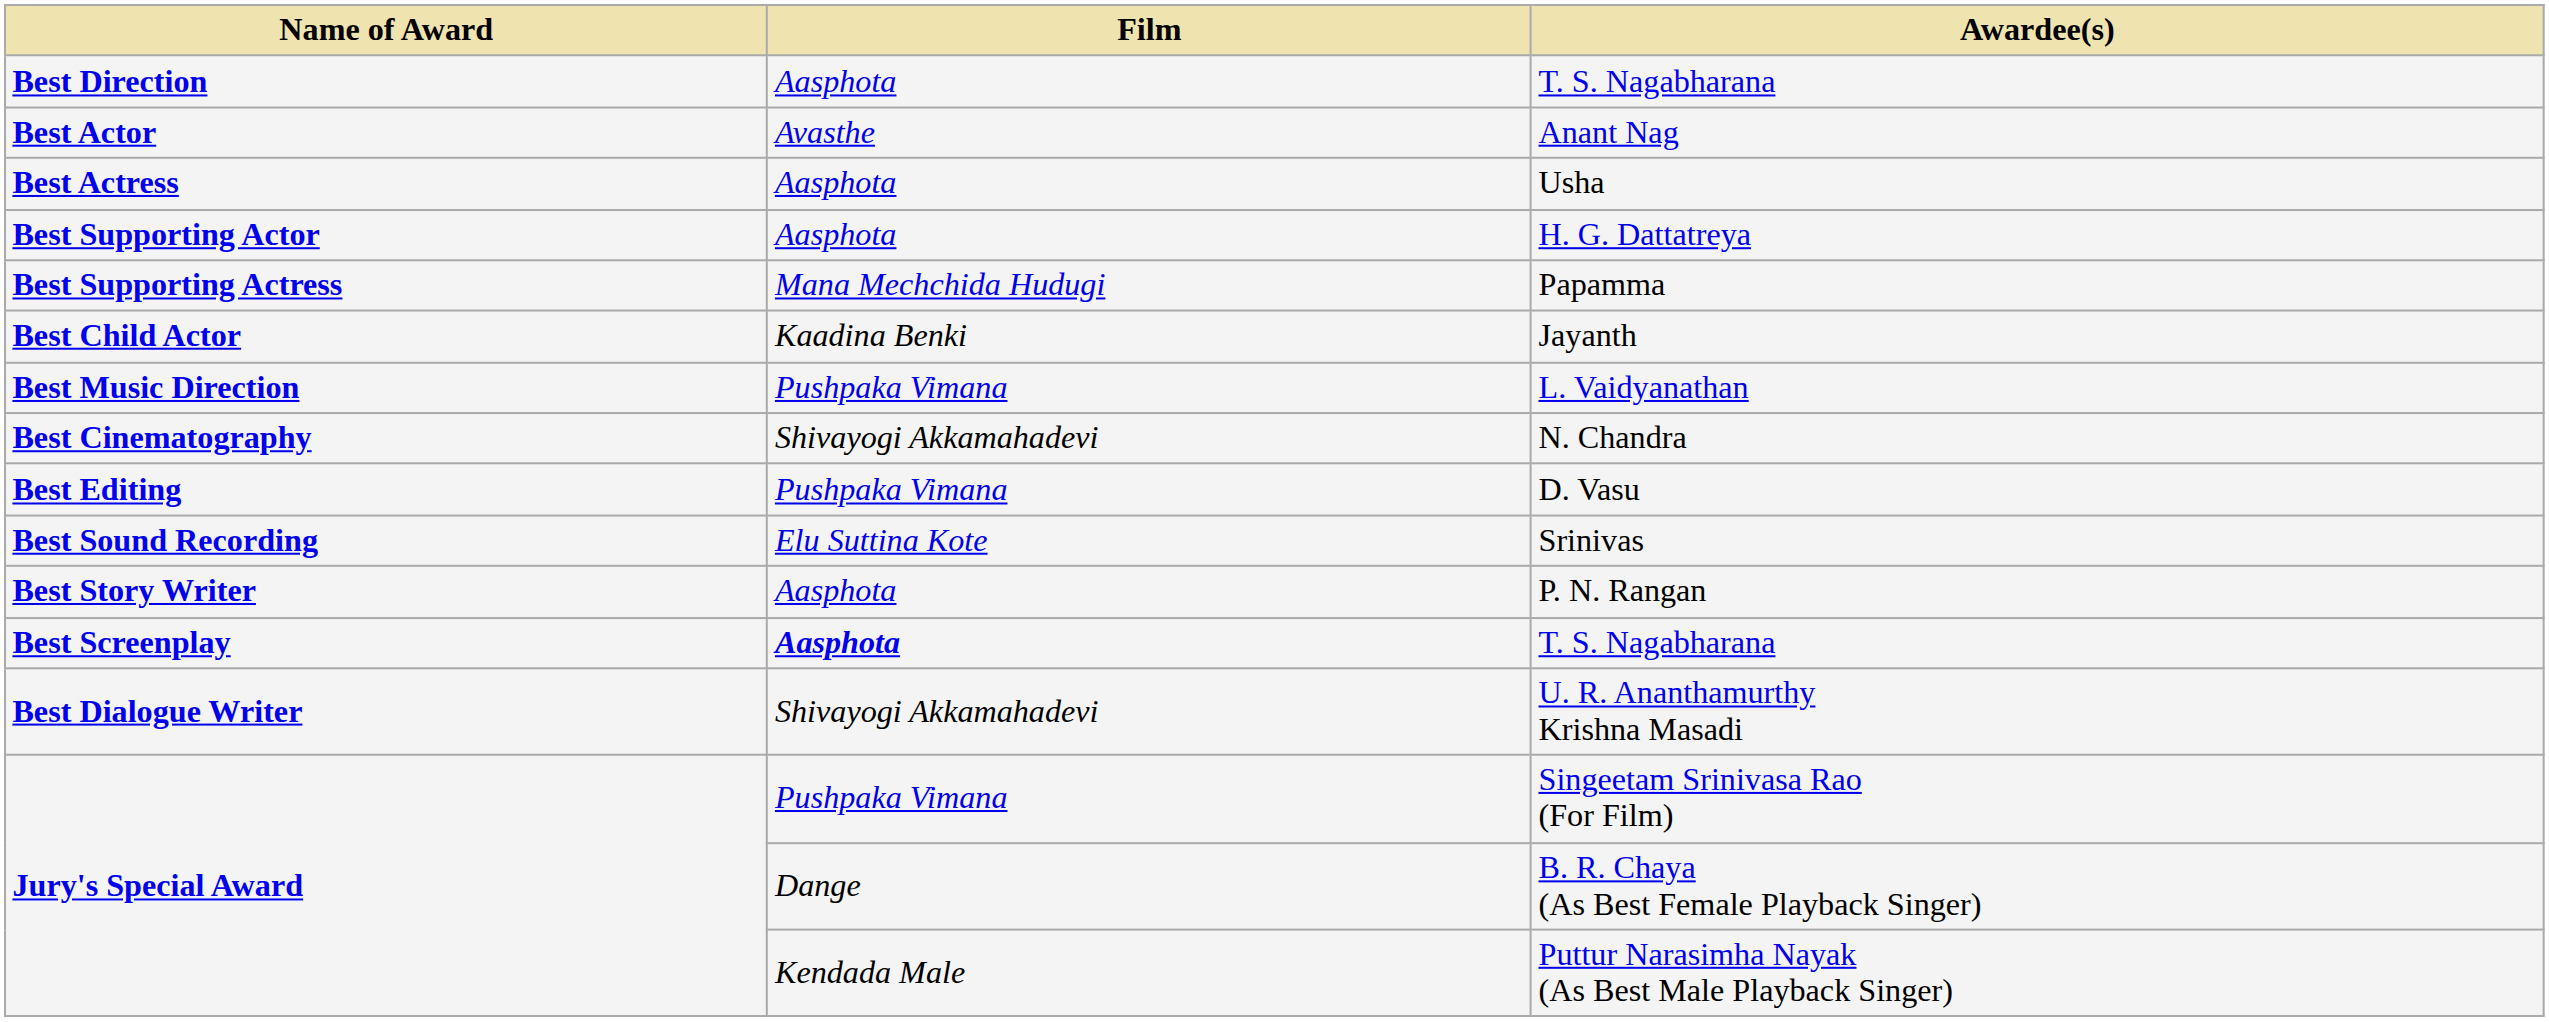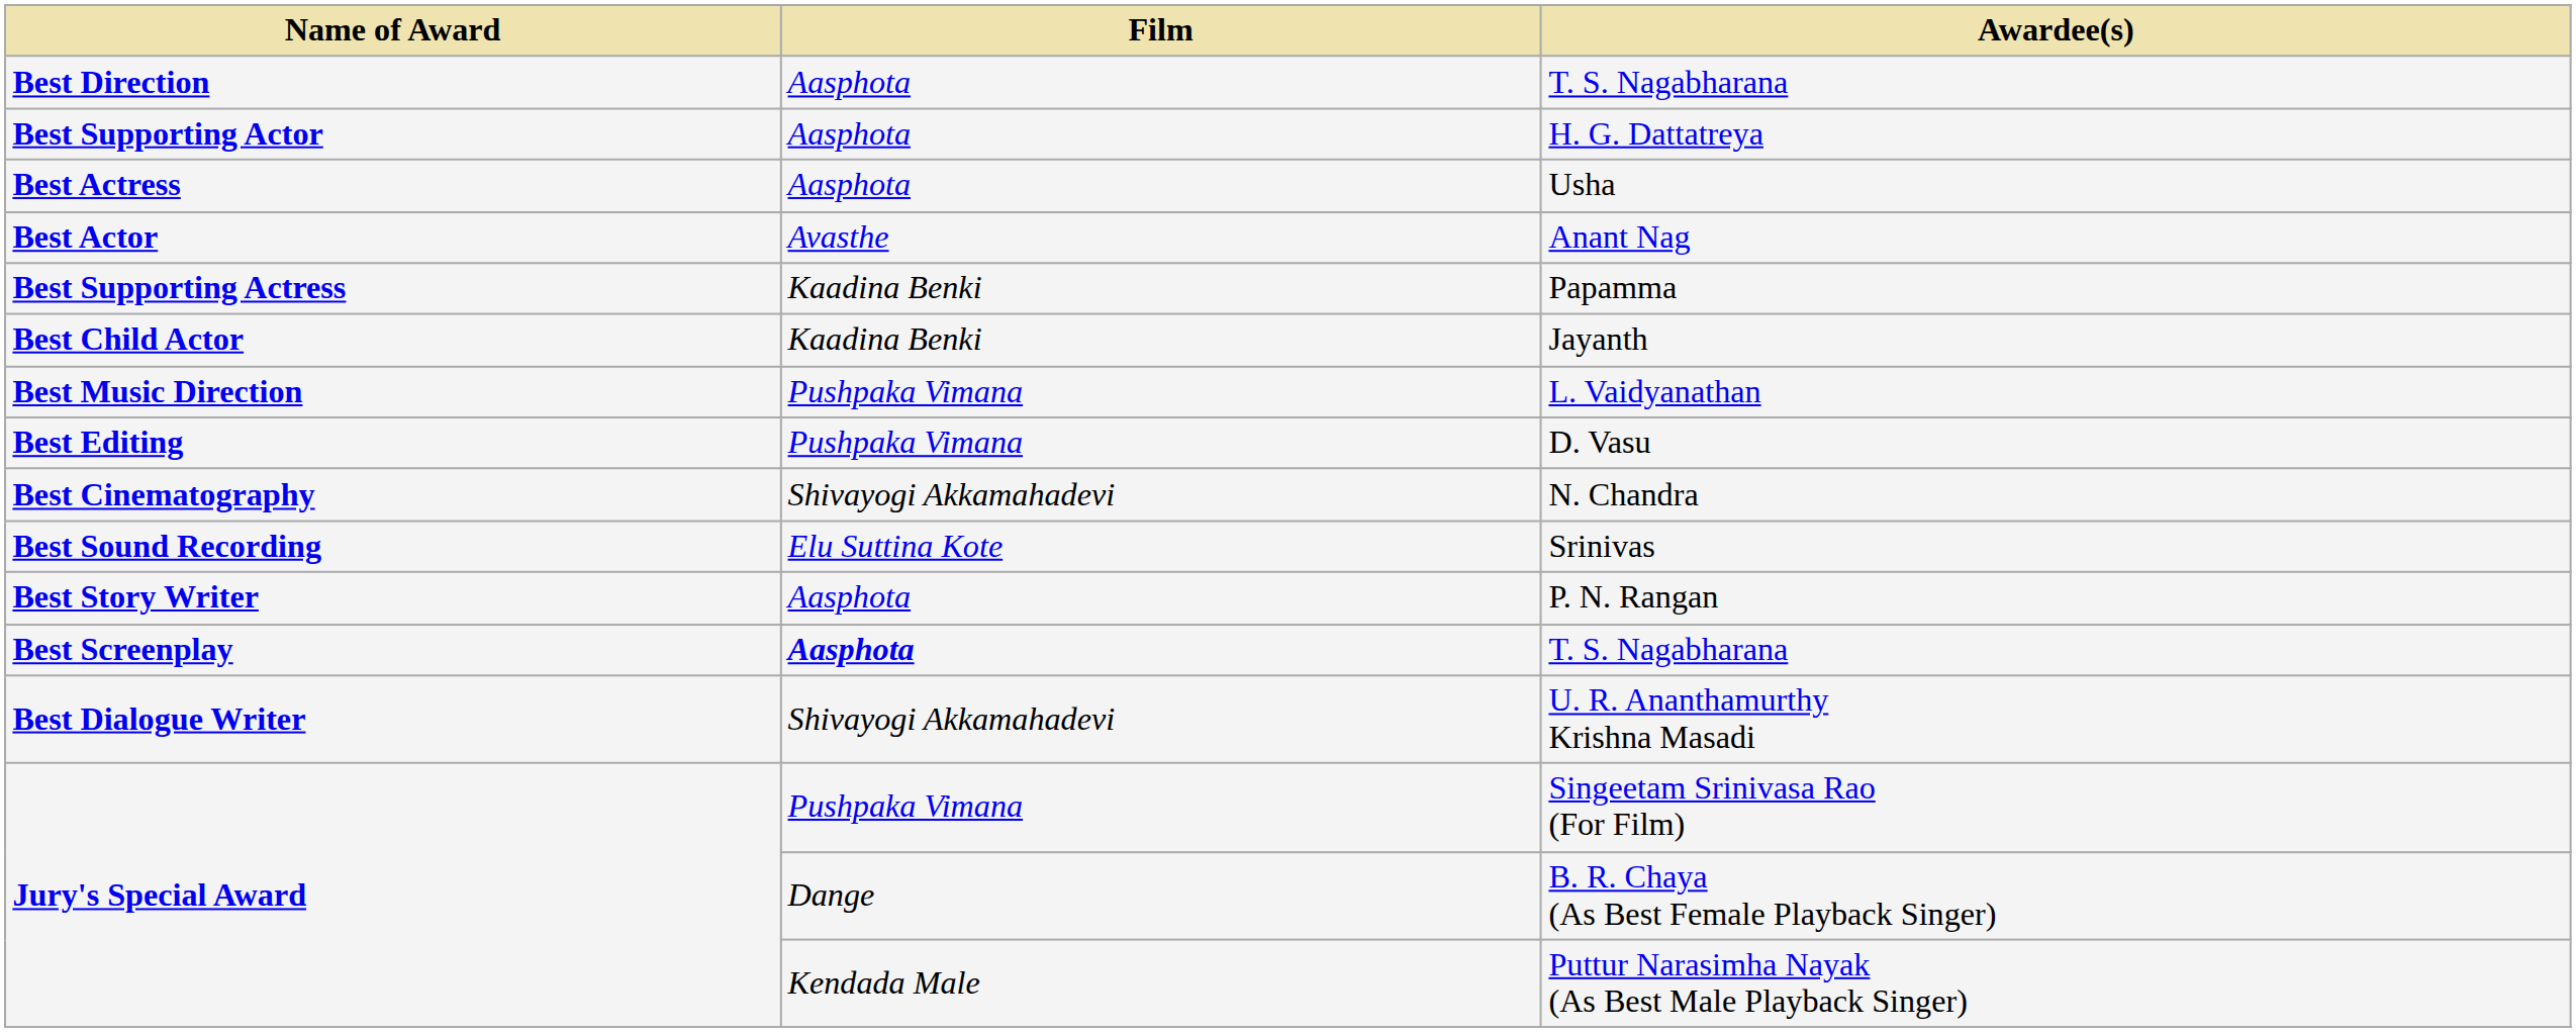 <table class="wikitable" style="width:100%;">
 <tr>
 <th style="background-color:#EFE4B0;">Name of Award</th>
 <th style="background-color:#EFE4B0;">Film</th>
 <th style="background-color:#EFE4B0;">Awardee(s)</th>
 </tr>
 <tr style="background-color:#F4F4F4">
 <td><strong><a href='#'>Best Direction</a></strong></td>
 <td><em><a href='#'>Aasphota</a></em></td>
 <td><a href='#'>T. S. Nagabharana</a></td>
 </tr>
 <tr style="background-color:#F4F4F4">
-<td><strong><a href='#'>Best Actor</a></strong></td>
-<td><em><a href='#'>Avasthe</a></em></td>
-<td><a href='#'>Anant Nag</a></td>
+<td><strong><a href='#'>Best Supporting Actor</a></strong></td>
+<td><em><a href='#'>Aasphota</a></em></td>
+<td><a href='#'>H. G. Dattatreya</a></td>
 </tr>
 <tr style="background-color:#F4F4F4">
 <td><strong><a href='#'>Best Actress</a></strong></td>
 <td><em><a href='#'>Aasphota</a></em></td>
 <td>Usha</td>
 </tr>
 <tr style="background-color:#F4F4F4">
-<td><strong><a href='#'>Best Supporting Actor</a></strong></td>
-<td><em><a href='#'>Aasphota</a></em></td>
-<td><a href='#'>H. G. Dattatreya</a></td>
+<td><strong><a href='#'>Best Actor</a></strong></td>
+<td><em><a href='#'>Avasthe</a></em></td>
+<td><a href='#'>Anant Nag</a></td>
 </tr>
 <tr style="background-color:#F4F4F4">
 <td><strong><a href='#'>Best Supporting Actress</a></strong></td>
-<td><em><a href='#'>Mana Mechchida Hudugi</a></em></td>
+<td><em>Kaadina Benki</em></td>
 <td>Papamma</td>
 </tr>
 <tr style="background-color:#F4F4F4">
 <td><strong><a href='#'>Best Child Actor</a></strong></td>
 <td><em>Kaadina Benki</em></td>
 <td>Jayanth</td>
 </tr>
 <tr style="background-color:#F4F4F4">
 <td><strong><a href='#'>Best Music Direction</a></strong></td>
 <td><em><a href='#'>Pushpaka Vimana</a></em></td>
 <td><a href='#'>L. Vaidyanathan</a></td>
 </tr>
 <tr style="background-color:#F4F4F4">
+<td><strong><a href='#'>Best Editing</a></strong></td>
+<td><em><a href='#'>Pushpaka Vimana</a></em></td>
+<td>D. Vasu</td>
+</tr>
+<tr style="background-color:#F4F4F4">
 <td><strong><a href='#'>Best Cinematography</a></strong></td>
 <td><em>Shivayogi Akkamahadevi</em></td>
 <td>N. Chandra</td>
-</tr>
-<tr style="background-color:#F4F4F4">
-<td><strong><a href='#'>Best Editing</a></strong></td>
-<td><em><a href='#'>Pushpaka Vimana</a></em></td>
-<td>D. Vasu</td>
 </tr>
 <tr style="background-color:#F4F4F4">
 <td><strong><a href='#'>Best Sound Recording</a></strong></td>
 <td><em><a href='#'>Elu Suttina Kote</a></em></td>
 <td>Srinivas</td>
 </tr>
 <tr style="background-color:#F4F4F4">
 <td><strong><a href='#'>Best Story Writer</a></strong></td>
 <td><em><a href='#'>Aasphota</a></em></td>
 <td>P. N. Rangan</td>
 </tr>
 <tr style="background-color:#F4F4F4">
 <td><strong><a href='#'>Best Screenplay</a></strong></td>
 <td><strong><em><a href='#'>Aasphota</a></em></strong></td>
 <td><a href='#'>T. S. Nagabharana</a></td>
 </tr>
 <tr style="background-color:#F4F4F4">
 <td><strong><a href='#'>Best Dialogue Writer</a></strong></td>
 <td><em>Shivayogi Akkamahadevi</em></td>
 <td><a href='#'>U. R. Ananthamurthy</a><br>Krishna Masadi</td>
 </tr>
 <tr style="background-color:#F4F4F4">
 <td rowspan="3"><strong><a href='#'>Jury's Special Award</a></strong></td>
 <td><em><a href='#'>Pushpaka Vimana</a></em></td>
 <td><a href='#'>Singeetam Srinivasa Rao</a><br>(For Film)</td>
 </tr>
 <tr style="background-color:#F4F4F4">
 <td><em>Dange</em></td>
 <td><a href='#'>B. R. Chaya</a><br>(As Best Female Playback Singer)</td>
 </tr>
 <tr style="background-color:#F4F4F4">
 <td><em>Kendada Male</em></td>
 <td><a href='#'>Puttur Narasimha Nayak</a><br>(As Best Male Playback Singer)</td>
 </tr>
 </table>
